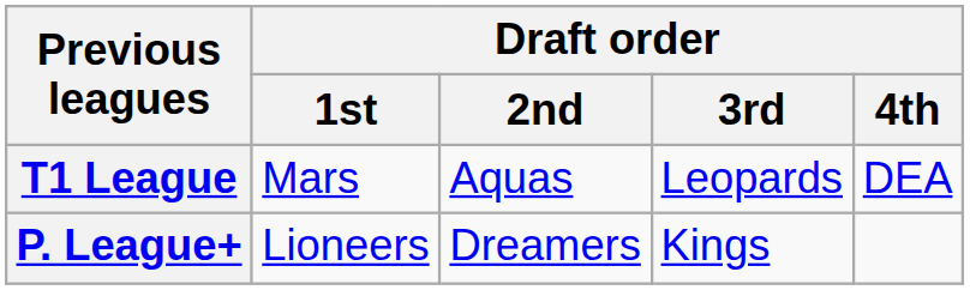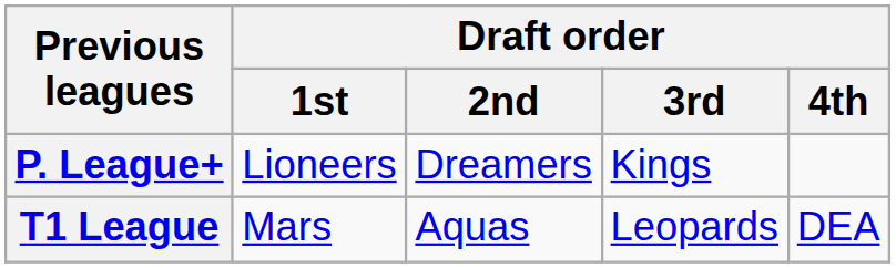 <table class="wikitable" style="text-align:left">
 <tr>
 <th rowspan="2">Previous<br>leagues</th>
 <th colspan="4">Draft order</th>
 </tr>
 <tr>
 <th>1st</th>
 <th>2nd</th>
 <th>3rd</th>
 <th>4th</th>
 </tr>
 <tr>
+<th><a href='#'>P. League+</a></th>
+<td><a href='#'>Lioneers</a></td>
+<td><a href='#'>Dreamers</a></td>
+<td><a href='#'>Kings</a></td>
+<td></td>
+</tr>
+<tr>
 <th><a href='#'>T1 League</a></th>
 <td><a href='#'>Mars</a></td>
 <td><a href='#'>Aquas</a></td>
 <td><a href='#'>Leopards</a></td>
 <td><a href='#'>DEA</a></td>
 </tr>
-<tr>
-<th><a href='#'>P. League+</a></th>
-<td><a href='#'>Lioneers</a></td>
-<td><a href='#'>Dreamers</a></td>
-<td><a href='#'>Kings</a></td>
-<td></td>
-</tr>
 </table>
